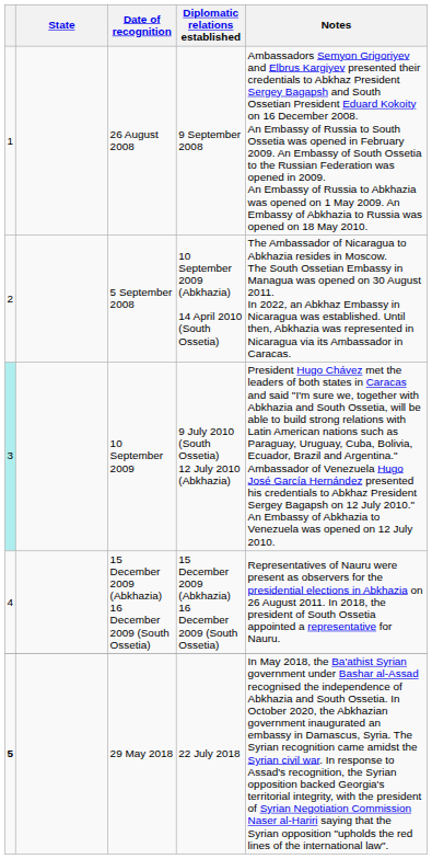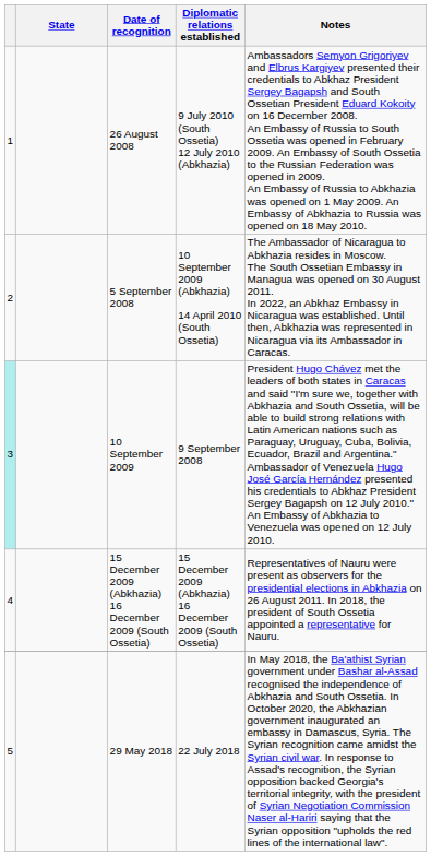 <table class="wikitable sortable" style="width:100%; margin:auto;">
 <tr>
 <th></th>
 <th style=width:8em><a href='#'>State</a></th>
 <th><a href='#'>Date of recognition</a></th>
 <th><a href='#'>Diplomatic relations</a> established</th>
 <th>Notes</th>
 </tr>
 <tr>
 <td>1</td>
 <td></td>
 <td>26 August 2008</td>
-<td>9 September 2008</td>
+<td>9 July 2010 (South Ossetia)<br>12 July 2010 (Abkhazia)</td>
 <td> Ambassadors <a href='#'>Semyon Grigoriyev</a> and <a href='#'>Elbrus Kargiyev</a> presented their credentials to Abkhaz President <a href='#'>Sergey Bagapsh</a> and South Ossetian President <a href='#'>Eduard Kokoity</a> on 16 December 2008.<br>An Embassy of Russia to South Ossetia was opened in February 2009. An Embassy of South Ossetia to the Russian Federation was opened in 2009.<br>An Embassy of Russia to Abkhazia was opened on 1 May 2009. An Embassy of Abkhazia to Russia was opened on 18 May 2010.</td>
 </tr>
 <tr>
 <td>2</td>
 <td></td>
 <td>5 September 2008</td>
 <td>10 September 2009 (Abkhazia) <br><br>14 April 2010 (South Ossetia)</td>
 <td> The Ambassador of Nicaragua to Abkhazia resides in Moscow.<br>The South Ossetian Embassy in Managua was opened on 30 August 2011.<br>In 2022, an Abkhaz Embassy in Nicaragua was established. Until then, Abkhazia was represented in Nicaragua via its Ambassador in Caracas.</td>
 </tr>
 <tr>
 <td style="background: paleturquoise;">3</td>
 <td></td>
 <td>10 September 2009</td>
-<td>9 July 2010 (South Ossetia)<br>12 July 2010 (Abkhazia)</td>
+<td>9 September 2008</td>
 <td> President <a href='#'>Hugo Chávez</a> met the leaders of both states in <a href='#'>Caracas</a> and said "I'm sure we, together with Abkhazia and South Ossetia, will be able to build strong relations with Latin American nations such as Paraguay, Uruguay, Cuba, Bolivia, Ecuador, Brazil and Argentina."<br>Ambassador of Venezuela <a href='#'>Hugo José García Hernández</a> presented his credentials to Abkhaz President Sergey Bagapsh on 12 July 2010."<br>An Embassy of Abkhazia to Venezuela was opened on 12 July 2010.<br></td>
 </tr>
 <tr>
 <td>4</td>
 <td></td>
 <td>15 December 2009 (Abkhazia)<br>16 December 2009 (South Ossetia)</td>
 <td>15 December 2009 (Abkhazia)<br>16 December 2009 (South Ossetia)</td>
 <td> Representatives of Nauru were present as observers for the <a href='#'>presidential elections in Abkhazia</a> on 26 August 2011. In 2018, the president of South Ossetia appointed a <a href='#'>representative</a> for Nauru.</td>
 </tr>
 <tr>
 </tr>
 <tr>
-<td><strong>5</strong></td>
+<td>5</td>
 <td></td>
 <td>29 May 2018</td>
 <td>22 July 2018</td>
 <td> In May 2018, the <a href='#'>Ba'athist Syrian</a> government under <a href='#'>Bashar al-Assad</a> recognised the independence of Abkhazia and South Ossetia. In October 2020, the Abkhazian government inaugurated an embassy in Damascus, Syria. The Syrian recognition came amidst the <a href='#'>Syrian civil war</a>. In response to Assad's recognition, the Syrian opposition backed Georgia's territorial integrity, with the president of <a href='#'>Syrian Negotiation Commission</a> <a href='#'>Naser al-Hariri</a> saying that the Syrian opposition "upholds the red lines of the international law".</td>
 </tr>
 </table>
